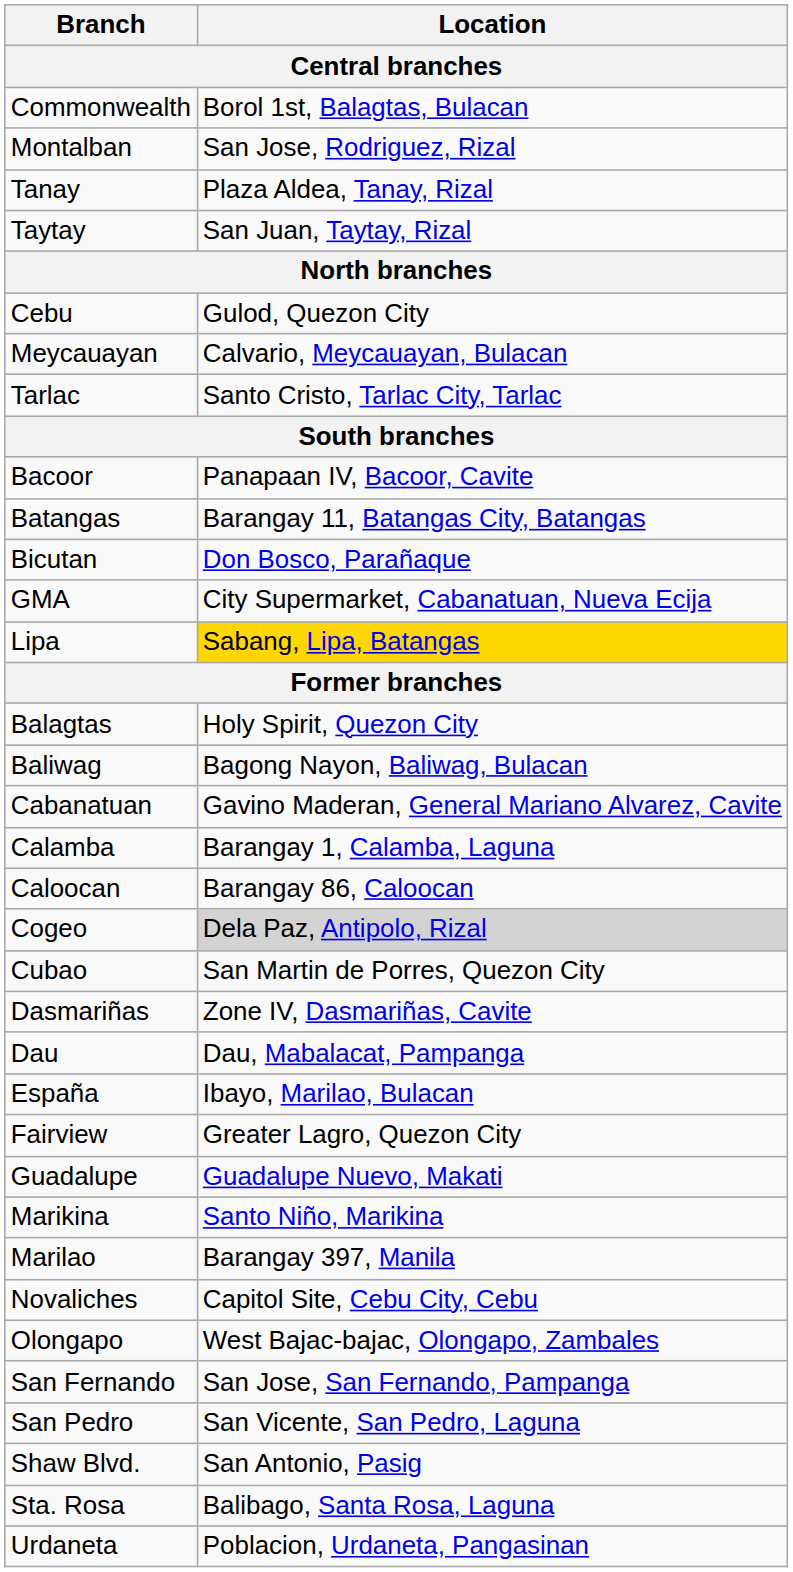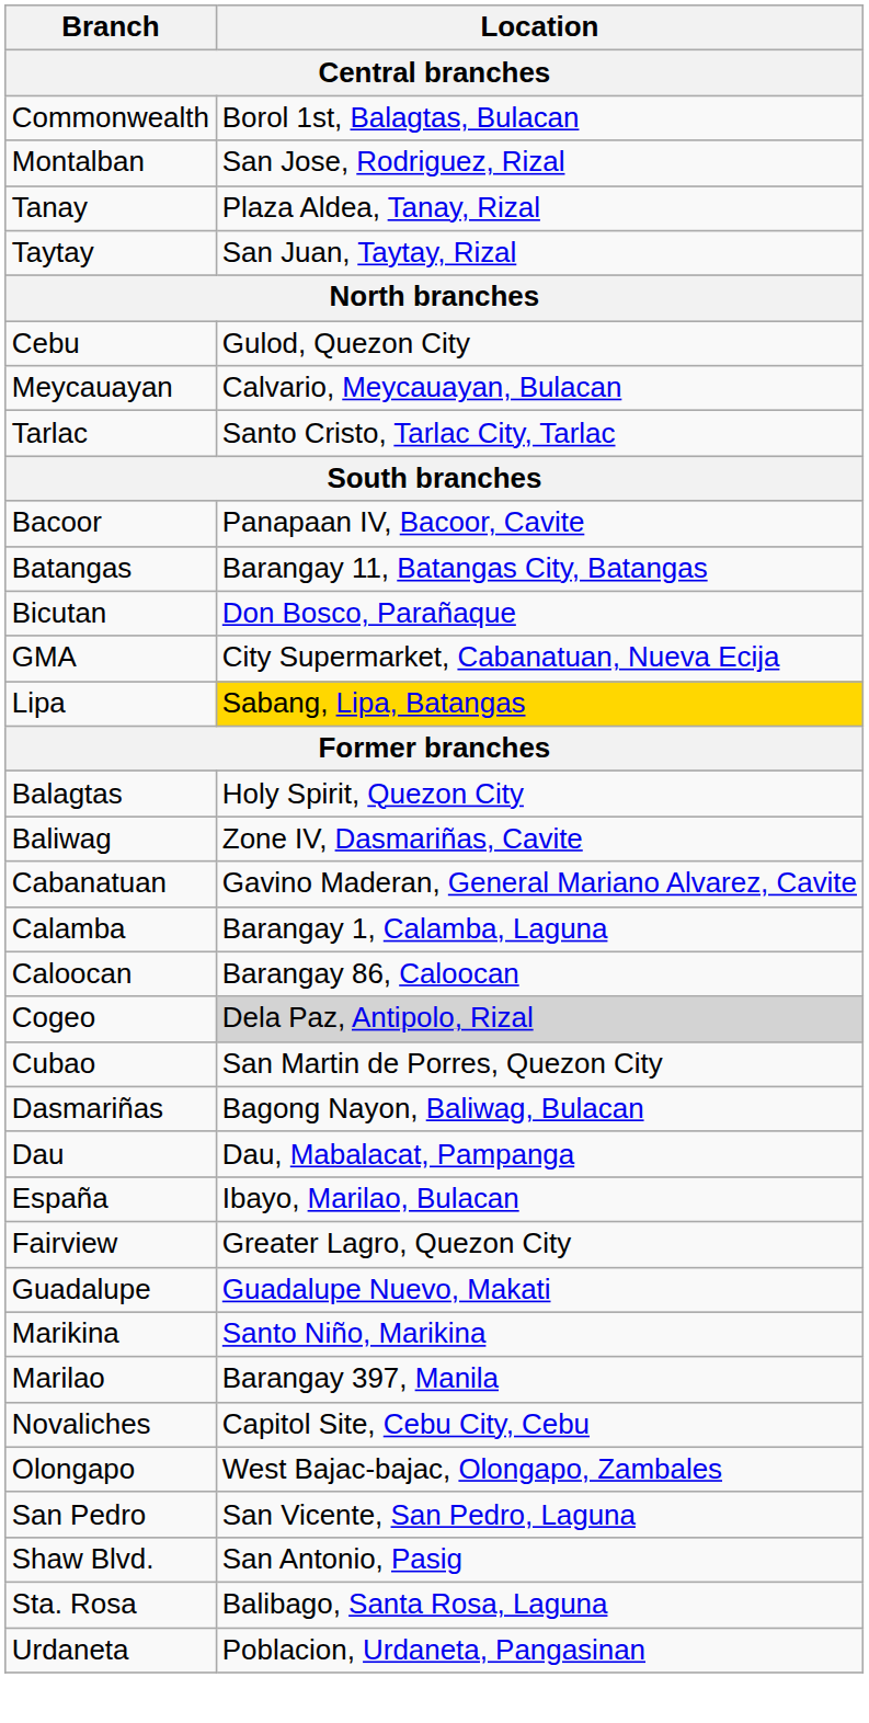 <table class="wikitable">
 <tr>
 <th>Branch</th>
 <th>Location</th>
 </tr>
 <tr>
 <th colspan="2">Central branches</th>
 </tr>
 <tr>
 <td>Commonwealth</td>
 <td>Borol 1st, <a href='#'>Balagtas, Bulacan</a></td>
 </tr>
 <tr>
 <td>Montalban</td>
 <td>San Jose, <a href='#'>Rodriguez, Rizal</a></td>
 </tr>
 <tr>
 <td>Tanay</td>
 <td>Plaza Aldea, <a href='#'>Tanay, Rizal</a></td>
 </tr>
 <tr>
 <td>Taytay</td>
 <td>San Juan, <a href='#'>Taytay, Rizal</a></td>
 </tr>
 <tr>
 <th colspan="2">North branches</th>
 </tr>
 <tr>
 <td>Cebu</td>
 <td>Gulod, Quezon City</td>
 </tr>
 <tr>
 <td>Meycauayan</td>
 <td>Calvario, <a href='#'>Meycauayan, Bulacan</a></td>
 </tr>
 <tr>
 <td>Tarlac</td>
 <td>Santo Cristo, <a href='#'>Tarlac City, Tarlac</a></td>
 </tr>
 <tr>
 <th colspan="2">South branches</th>
 </tr>
 <tr>
 <td>Bacoor</td>
 <td>Panapaan IV, <a href='#'>Bacoor, Cavite</a></td>
 </tr>
 <tr>
 <td>Batangas</td>
 <td>Barangay 11, <a href='#'>Batangas City, Batangas</a></td>
 </tr>
 <tr>
 <td>Bicutan</td>
 <td><a href='#'>Don Bosco, Parañaque</a></td>
 </tr>
 <tr>
 <td>GMA</td>
 <td>City Supermarket, <a href='#'>Cabanatuan, Nueva Ecija</a></td>
 </tr>
 <tr>
 <td>Lipa</td>
 <td style="background: gold;">Sabang, <a href='#'>Lipa, Batangas</a></td>
 </tr>
 <tr>
 <th colspan="2">Former branches</th>
 </tr>
 <tr>
 <td>Balagtas</td>
 <td>Holy Spirit, <a href='#'>Quezon City</a></td>
 </tr>
 <tr>
 <td>Baliwag</td>
-<td>Bagong Nayon, <a href='#'>Baliwag, Bulacan</a></td>
+<td>Zone IV, <a href='#'>Dasmariñas, Cavite</a></td>
 </tr>
 <tr>
 <td>Cabanatuan</td>
 <td>Gavino Maderan, <a href='#'>General Mariano Alvarez, Cavite</a></td>
 </tr>
 <tr>
 <td>Calamba</td>
 <td>Barangay 1, <a href='#'>Calamba, Laguna</a></td>
 </tr>
 <tr>
 <td>Caloocan</td>
 <td>Barangay 86, <a href='#'>Caloocan</a></td>
 </tr>
 <tr>
 <td>Cogeo</td>
 <td style="background: lightgrey;">Dela Paz, <a href='#'>Antipolo, Rizal</a></td>
 </tr>
 <tr>
 <td>Cubao</td>
 <td>San Martin de Porres, Quezon City</td>
 </tr>
 <tr>
 <td>Dasmariñas</td>
-<td>Zone IV, <a href='#'>Dasmariñas, Cavite</a></td>
+<td>Bagong Nayon, <a href='#'>Baliwag, Bulacan</a></td>
 </tr>
 <tr>
 <td>Dau</td>
 <td>Dau, <a href='#'>Mabalacat, Pampanga</a></td>
 </tr>
 <tr>
 <td>España</td>
 <td>Ibayo, <a href='#'>Marilao, Bulacan</a></td>
 </tr>
 <tr>
 <td>Fairview</td>
 <td>Greater Lagro, Quezon City</td>
 </tr>
 <tr>
 <td>Guadalupe</td>
 <td><a href='#'>Guadalupe Nuevo, Makati</a></td>
 </tr>
 <tr>
 <td>Marikina</td>
 <td><a href='#'>Santo Niño, Marikina</a></td>
 </tr>
 <tr>
 <td>Marilao</td>
 <td>Barangay 397, <a href='#'>Manila</a></td>
 </tr>
 <tr>
 <td>Novaliches</td>
 <td>Capitol Site, <a href='#'>Cebu City, Cebu</a></td>
 </tr>
 <tr>
 <td>Olongapo</td>
 <td>West Bajac-bajac, <a href='#'>Olongapo, Zambales</a></td>
 </tr>
 <tr>
-<td>San Fernando</td>
-<td>San Jose, <a href='#'>San Fernando, Pampanga</a></td>
-</tr>
-<tr>
 <td>San Pedro</td>
 <td>San Vicente, <a href='#'>San Pedro, Laguna</a></td>
 </tr>
 <tr>
 <td>Shaw Blvd.</td>
 <td>San Antonio, <a href='#'>Pasig</a></td>
 </tr>
 <tr>
 <td>Sta. Rosa</td>
 <td>Balibago, <a href='#'>Santa Rosa, Laguna</a></td>
 </tr>
 <tr>
 <td>Urdaneta</td>
 <td>Poblacion, <a href='#'>Urdaneta, Pangasinan</a></td>
 </tr>
 </table>
